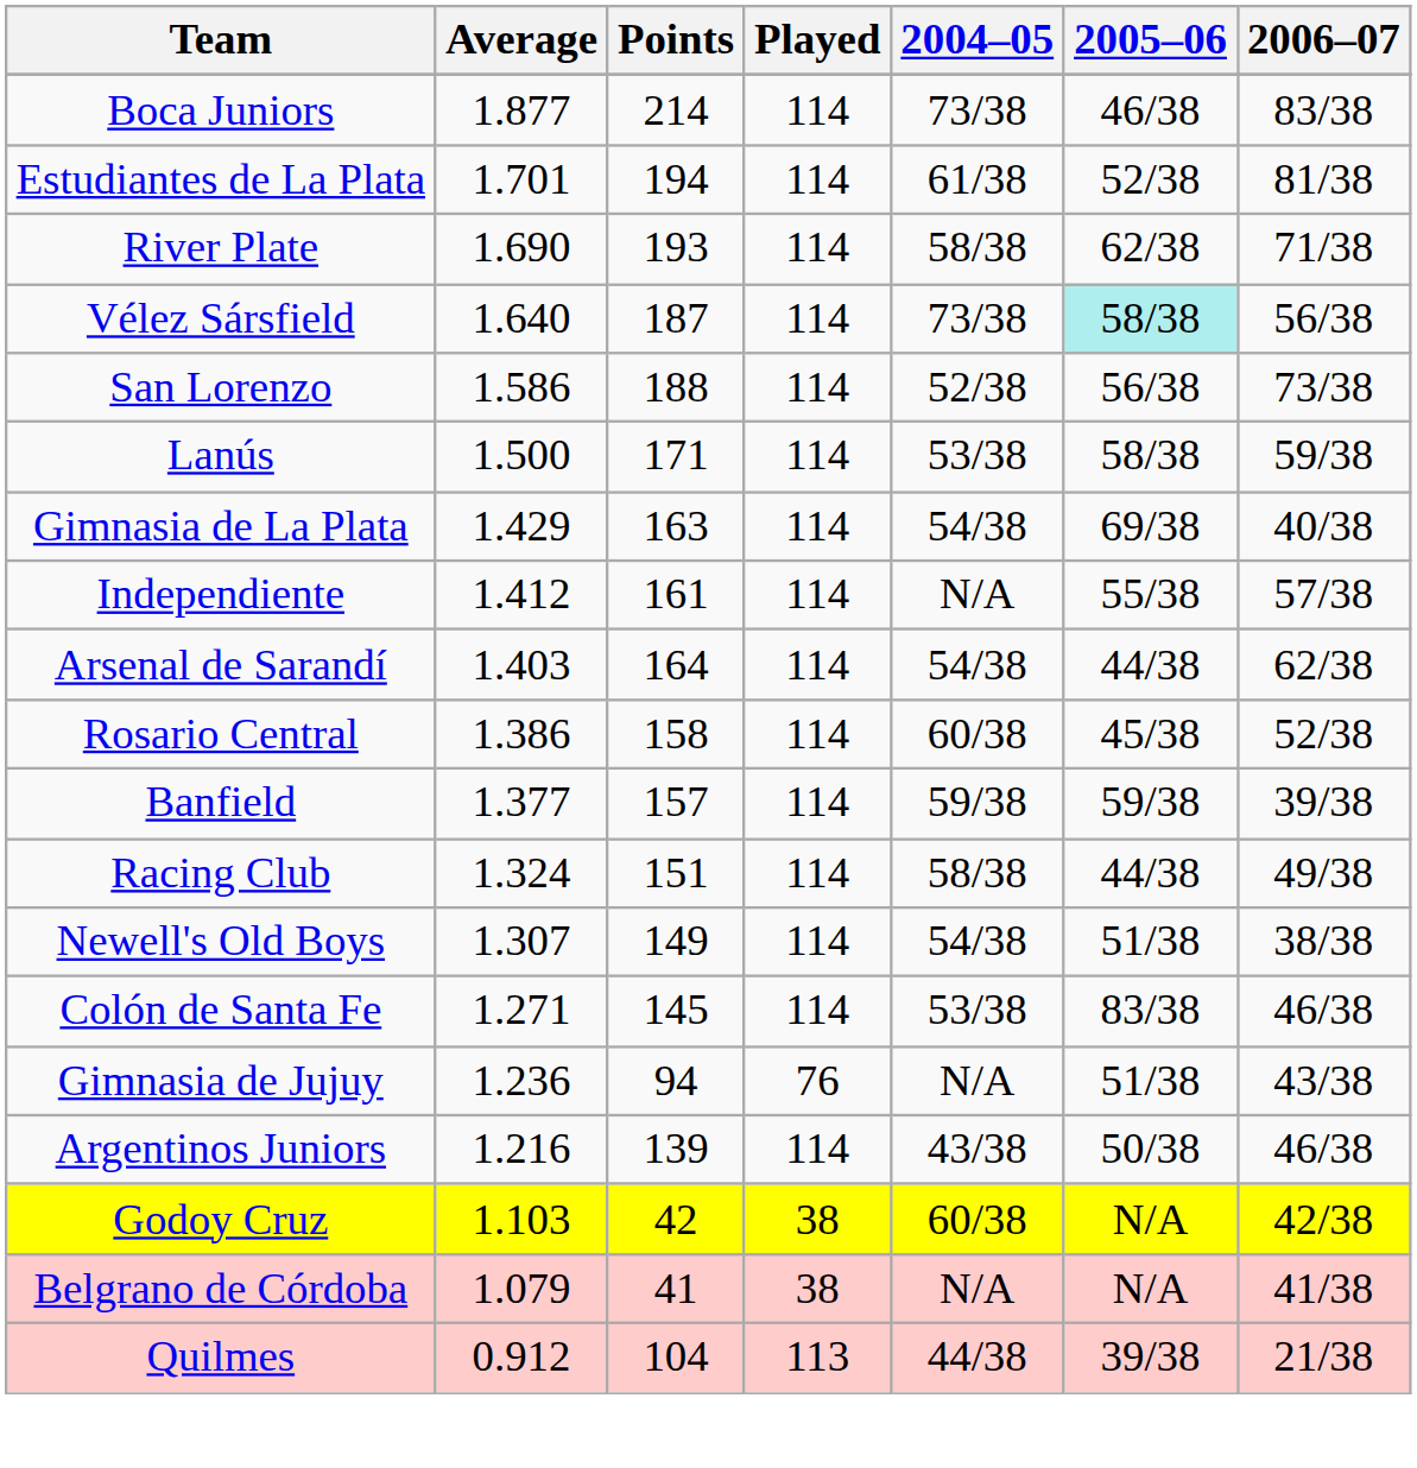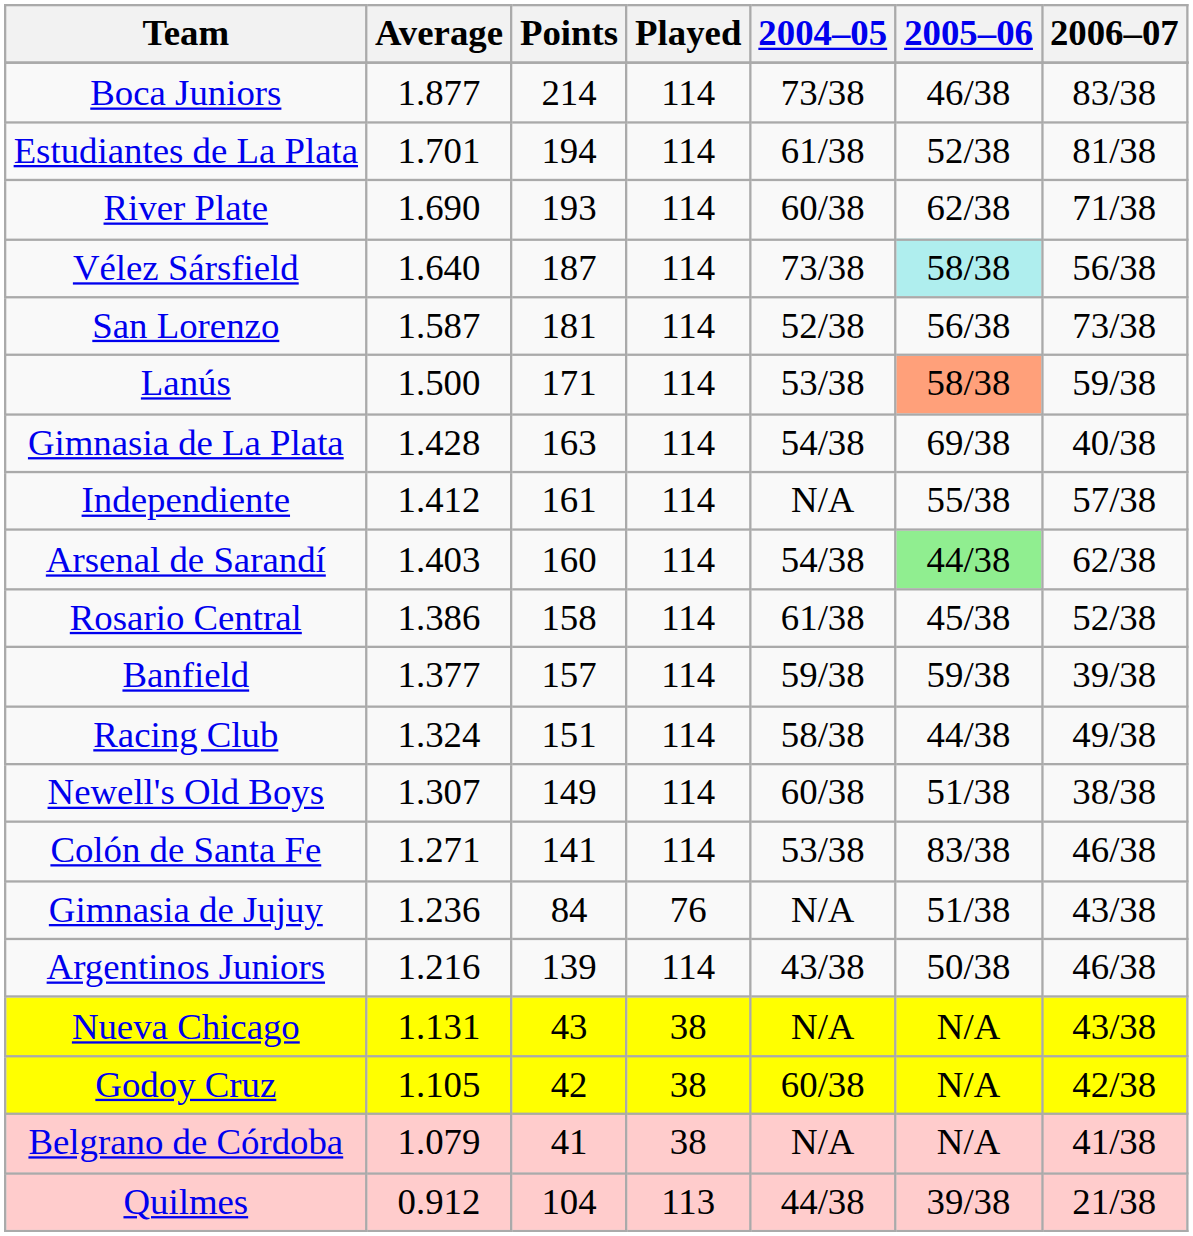 <table class="wikitable sortable" style="text-align:center">
 <tr>
 <th>Team</th>
 <th>Average</th>
 <th>Points</th>
 <th>Played</th>
 <th><a href='#'>2004–05</a></th>
 <th><a href='#'>2005–06</a></th>
 <th>2006–07</th>
 </tr>
 <tr>
 </tr>
 <tr>
 <td><a href='#'>Boca Juniors</a></td>
 <td>1.877</td>
 <td>214</td>
 <td>114</td>
 <td>73/38</td>
 <td>46/38</td>
 <td>83/38</td>
 </tr>
 <tr>
 <td><a href='#'>Estudiantes de La Plata</a></td>
 <td>1.701</td>
 <td>194</td>
 <td>114</td>
 <td>61/38</td>
 <td>52/38</td>
 <td>81/38</td>
 </tr>
 <tr>
 <td><a href='#'>River Plate</a></td>
 <td>1.690</td>
 <td>193</td>
 <td>114</td>
-<td>58/38</td>
+<td>60/38</td>
 <td>62/38</td>
 <td>71/38</td>
 </tr>
 <tr>
 <td><a href='#'>Vélez Sársfield</a></td>
 <td>1.640</td>
 <td>187</td>
 <td>114</td>
 <td>73/38</td>
 <td style="background: paleturquoise;">58/38</td>
 <td>56/38</td>
 </tr>
 <tr>
 <td><a href='#'>San Lorenzo</a></td>
-<td>1.586</td>
-<td>188</td>
+<td>1.587</td>
+<td>181</td>
 <td>114</td>
 <td>52/38</td>
 <td>56/38</td>
 <td>73/38</td>
 </tr>
 <tr>
 <td><a href='#'>Lanús</a></td>
 <td>1.500</td>
 <td>171</td>
 <td>114</td>
 <td>53/38</td>
-<td>58/38</td>
+<td style="background: lightsalmon;">58/38</td>
 <td>59/38</td>
 </tr>
 <tr>
 <td><a href='#'>Gimnasia de La Plata</a></td>
-<td>1.429</td>
+<td>1.428</td>
 <td>163</td>
 <td>114</td>
 <td>54/38</td>
 <td>69/38</td>
 <td>40/38</td>
 </tr>
 <tr>
 <td><a href='#'>Independiente</a></td>
 <td>1.412</td>
 <td>161</td>
 <td>114</td>
 <td>N/A</td>
 <td>55/38</td>
 <td>57/38</td>
 </tr>
 <tr>
 <td><a href='#'>Arsenal de Sarandí</a></td>
 <td>1.403</td>
-<td>164</td>
+<td>160</td>
 <td>114</td>
 <td>54/38</td>
-<td>44/38</td>
+<td style="background: lightgreen;">44/38</td>
 <td>62/38</td>
 </tr>
 <tr>
 <td><a href='#'>Rosario Central</a></td>
 <td>1.386</td>
 <td>158</td>
 <td>114</td>
-<td>60/38</td>
+<td>61/38</td>
 <td>45/38</td>
 <td>52/38</td>
 </tr>
 <tr>
 <td><a href='#'>Banfield</a></td>
 <td>1.377</td>
 <td>157</td>
 <td>114</td>
 <td>59/38</td>
 <td>59/38</td>
 <td>39/38</td>
 </tr>
 <tr>
 <td><a href='#'>Racing Club</a></td>
 <td>1.324</td>
 <td>151</td>
 <td>114</td>
 <td>58/38</td>
 <td>44/38</td>
 <td>49/38</td>
 </tr>
 <tr>
 <td><a href='#'>Newell's Old Boys</a></td>
 <td>1.307</td>
 <td>149</td>
 <td>114</td>
-<td>54/38</td>
+<td>60/38</td>
 <td>51/38</td>
 <td>38/38</td>
 </tr>
 <tr>
 <td><a href='#'>Colón de Santa Fe</a></td>
 <td>1.271</td>
-<td>145</td>
+<td>141</td>
 <td>114</td>
 <td>53/38</td>
 <td>83/38</td>
 <td>46/38</td>
 </tr>
 <tr>
 <td><a href='#'>Gimnasia de Jujuy</a></td>
 <td>1.236</td>
-<td>94</td>
+<td>84</td>
 <td>76</td>
 <td>N/A</td>
 <td>51/38</td>
 <td>43/38</td>
 </tr>
 <tr>
 <td><a href='#'>Argentinos Juniors</a></td>
 <td>1.216</td>
 <td>139</td>
 <td>114</td>
 <td>43/38</td>
 <td>50/38</td>
 <td>46/38</td>
 </tr>
+<tr bgcolor=" YELLOW ">
+<td><a href='#'>Nueva Chicago</a></td>
+<td>1.131</td>
+<td>43</td>
+<td>38</td>
+<td>N/A</td>
+<td>N/A</td>
+<td>43/38</td>
+</tr>
 <tr bgcolor="YELLOW">
 <td><a href='#'>Godoy Cruz</a></td>
-<td>1.103</td>
+<td>1.105</td>
 <td>42</td>
 <td>38</td>
 <td>60/38</td>
 <td>N/A</td>
 <td>42/38</td>
 </tr>
 <tr bgcolor=" FFCCCC ">
 <td><a href='#'>Belgrano de Córdoba</a></td>
 <td>1.079</td>
 <td>41</td>
 <td>38</td>
 <td>N/A</td>
 <td>N/A</td>
 <td>41/38</td>
 </tr>
 <tr bgcolor="FFCCCC">
 <td><a href='#'>Quilmes</a></td>
 <td>0.912</td>
 <td>104</td>
 <td>113</td>
 <td>44/38</td>
 <td>39/38</td>
 <td>21/38</td>
 </tr>
 </table>
